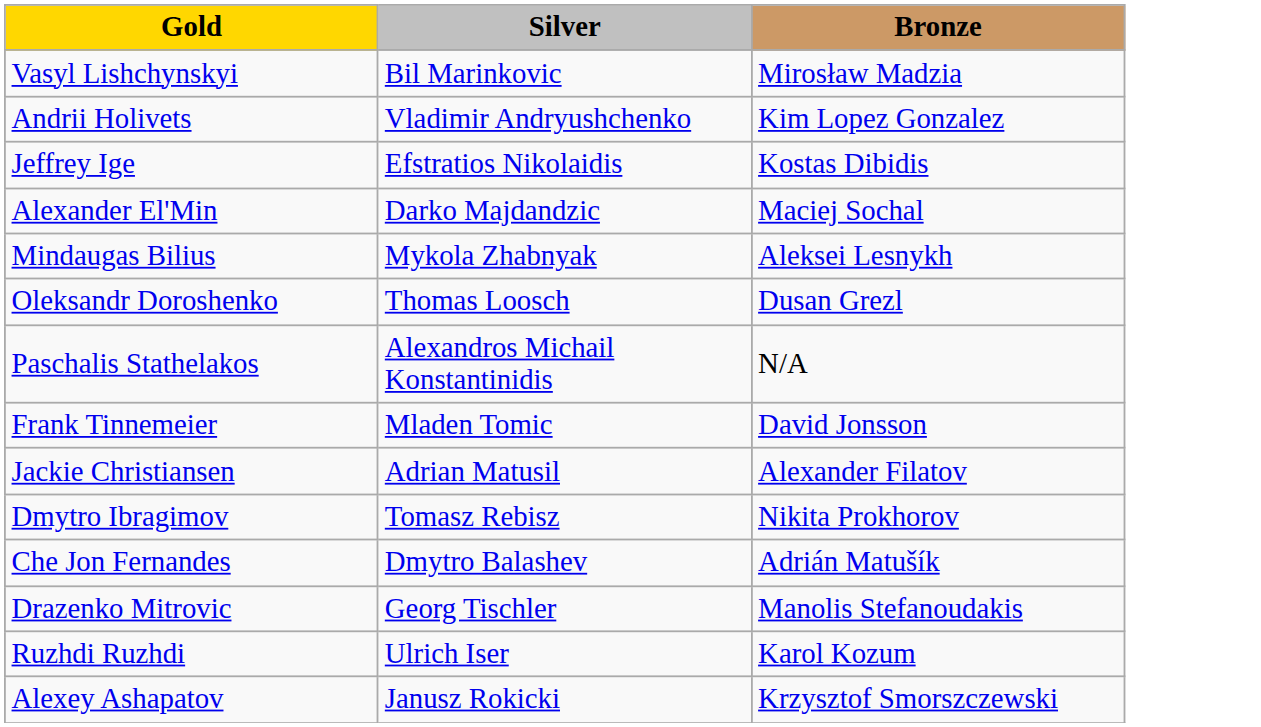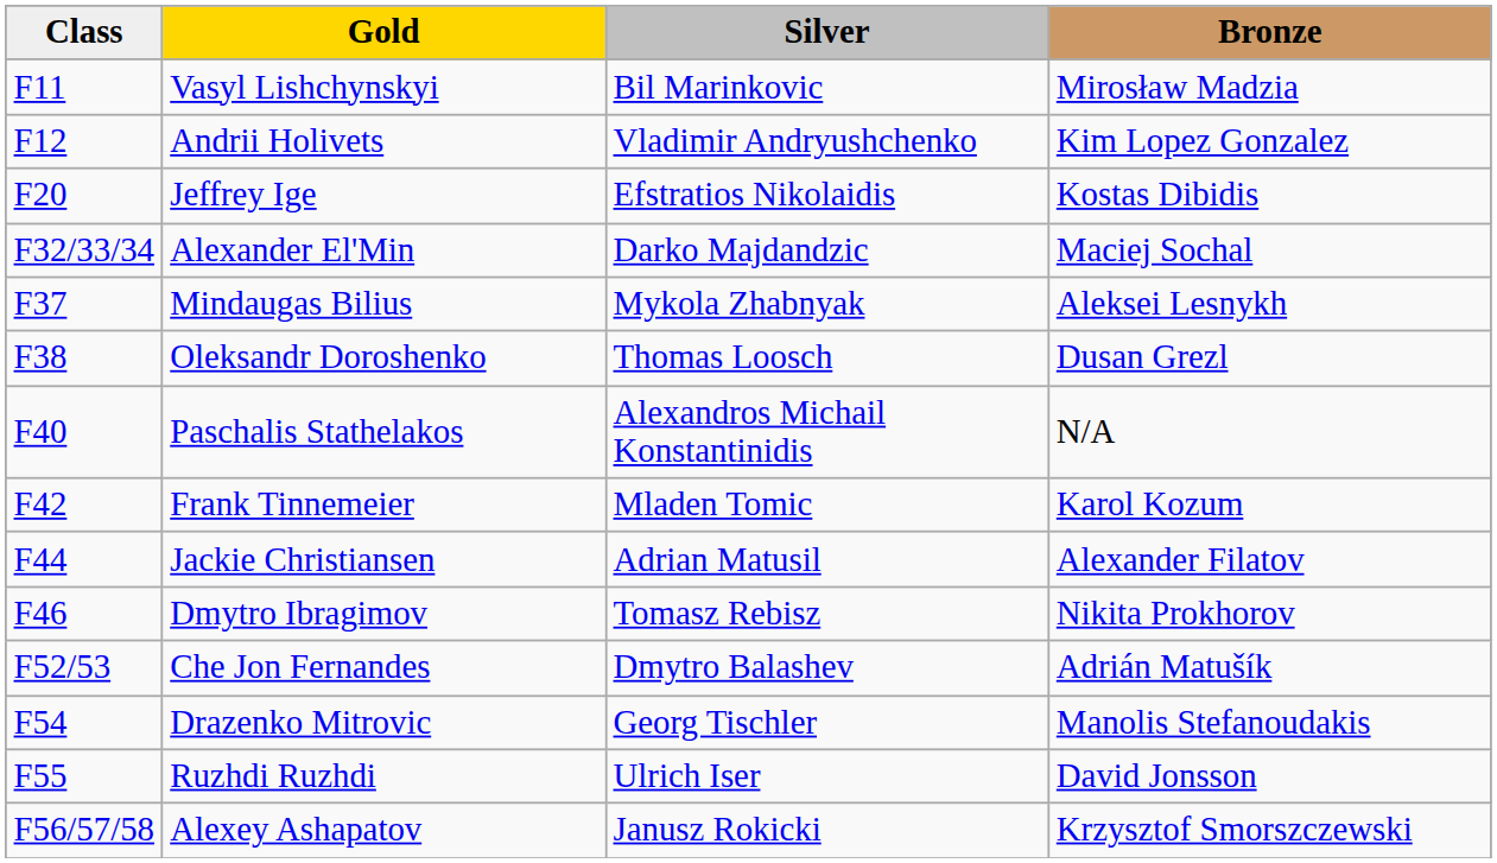 <table class="wikitable" style="text-align:left">
 <tr align="center">
+<td bgcolor=efefef><strong>Class</strong></td>
 <td width=200 bgcolor=gold><strong>Gold</strong></td>
 <td width=200 bgcolor=silver><strong>Silver</strong></td>
 <td width=200 bgcolor=CC9966><strong>Bronze</strong></td>
 </tr>
 <tr>
+<td><a href='#'>F11</a></td>
 <td><a href='#'>Vasyl Lishchynskyi</a><br></td>
 <td><a href='#'>Bil Marinkovic</a><br></td>
 <td><a href='#'>Mirosław Madzia</a><br></td>
 </tr>
 <tr>
+<td><a href='#'>F12</a></td>
 <td><a href='#'>Andrii Holivets</a><br></td>
 <td><a href='#'>Vladimir Andryushchenko</a><br></td>
 <td><a href='#'>Kim Lopez Gonzalez</a><br></td>
 </tr>
 <tr>
+<td><a href='#'>F20</a></td>
 <td><a href='#'>Jeffrey Ige</a><br></td>
 <td><a href='#'>Efstratios Nikolaidis</a><br></td>
 <td><a href='#'>Kostas Dibidis</a><br></td>
 </tr>
 <tr>
+<td><a href='#'>F32/33/34</a></td>
 <td><a href='#'>Alexander El'Min</a><br></td>
 <td><a href='#'>Darko Majdandzic</a><br></td>
 <td><a href='#'>Maciej Sochal</a><br></td>
 </tr>
 <tr>
+<td><a href='#'>F37</a></td>
 <td><a href='#'>Mindaugas Bilius</a><br></td>
 <td><a href='#'>Mykola Zhabnyak</a><br></td>
 <td><a href='#'>Aleksei Lesnykh</a><br></td>
 </tr>
 <tr>
+<td><a href='#'>F38</a></td>
 <td><a href='#'>Oleksandr Doroshenko</a><br></td>
 <td><a href='#'>Thomas Loosch</a><br></td>
 <td><a href='#'>Dusan Grezl</a><br></td>
 </tr>
 <tr>
+<td><a href='#'>F40</a></td>
 <td><a href='#'>Paschalis Stathelakos</a><br></td>
 <td><a href='#'>Alexandros Michail Konstantinidis</a><br></td>
 <td>N/A</td>
 </tr>
 <tr>
+<td><a href='#'>F42</a></td>
 <td><a href='#'>Frank Tinnemeier</a><br></td>
 <td><a href='#'>Mladen Tomic</a><br></td>
-<td><a href='#'>David Jonsson</a><br></td>
+<td><a href='#'>Karol Kozum</a><br></td>
 </tr>
 <tr>
+<td><a href='#'>F44</a></td>
 <td><a href='#'>Jackie Christiansen</a><br></td>
 <td><a href='#'>Adrian Matusil</a><br></td>
 <td><a href='#'>Alexander Filatov</a><br></td>
 </tr>
 <tr>
+<td><a href='#'>F46</a></td>
 <td><a href='#'>Dmytro Ibragimov</a><br></td>
 <td><a href='#'>Tomasz Rebisz</a><br></td>
 <td><a href='#'>Nikita Prokhorov</a><br></td>
 </tr>
 <tr>
+<td><a href='#'>F52/53</a></td>
 <td><a href='#'>Che Jon Fernandes</a><br></td>
 <td><a href='#'>Dmytro Balashev</a><br></td>
 <td><a href='#'>Adrián Matušík</a><br></td>
 </tr>
 <tr>
+<td><a href='#'>F54</a></td>
 <td><a href='#'>Drazenko Mitrovic</a><br></td>
 <td><a href='#'>Georg Tischler</a><br></td>
 <td><a href='#'>Manolis Stefanoudakis</a><br></td>
 </tr>
 <tr>
+<td><a href='#'>F55</a></td>
 <td><a href='#'>Ruzhdi Ruzhdi</a><br></td>
 <td><a href='#'>Ulrich Iser</a><br></td>
-<td><a href='#'>Karol Kozum</a><br></td>
+<td><a href='#'>David Jonsson</a><br></td>
 </tr>
 <tr>
+<td><a href='#'>F56/57/58</a></td>
 <td><a href='#'>Alexey Ashapatov</a><br></td>
 <td><a href='#'>Janusz Rokicki</a><br></td>
 <td><a href='#'>Krzysztof Smorszczewski</a><br></td>
 </tr>
 </table>
